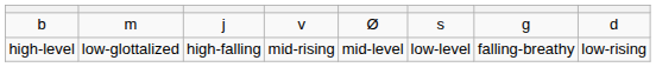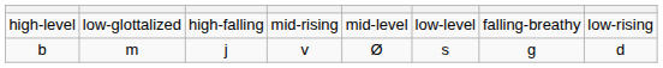 <table class="wikitable">
 <tr align="center" style="font-size: 18px">
 <th></th>
 <th></th>
 <th></th>
 <th></th>
 <th></th>
 <th></th>
 <th></th>
 <th></th>
 </tr>
 <tr align="center">
+<td>high-level</td>
+<td>low-glottalized</td>
+<td>high-falling</td>
+<td>mid-rising</td>
+<td>mid-level</td>
+<td>low-level</td>
+<td>falling-breathy</td>
+<td>low-rising</td>
+</tr>
+<tr align="center">
 <td>b</td>
 <td>m</td>
 <td>j</td>
 <td>v</td>
 <td>Ø</td>
 <td>s</td>
 <td>g</td>
 <td>d</td>
 </tr>
-<tr align="center">
-<td>high-level</td>
-<td>low-glottalized</td>
-<td>high-falling</td>
-<td>mid-rising</td>
-<td>mid-level</td>
-<td>low-level</td>
-<td>falling-breathy</td>
-<td>low-rising</td>
-</tr>
 </table>
